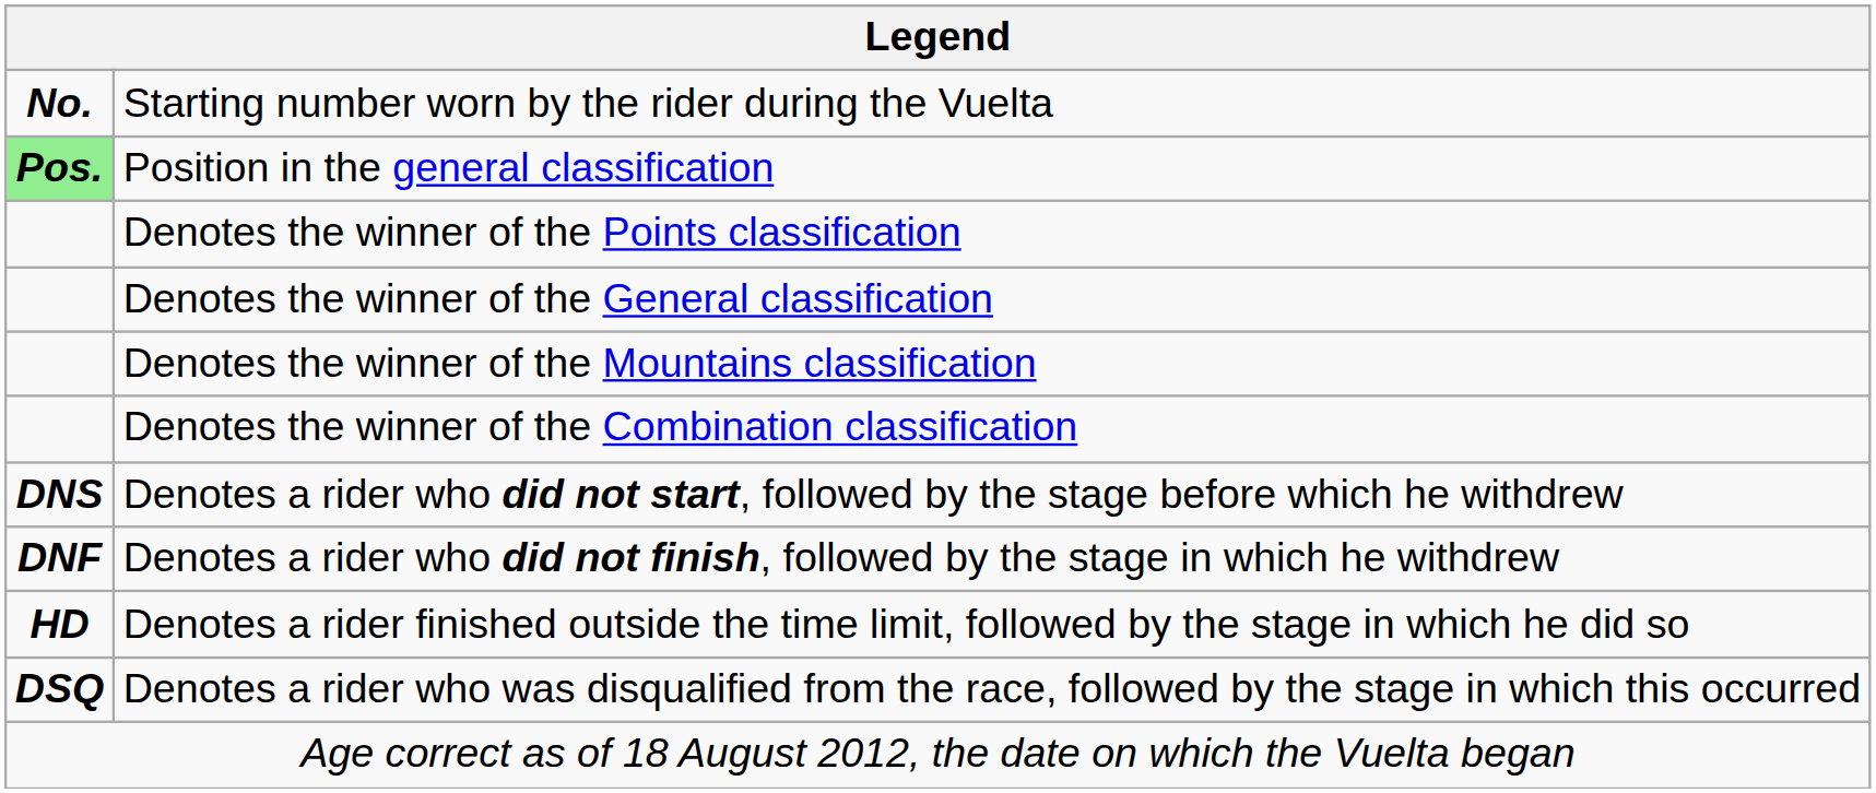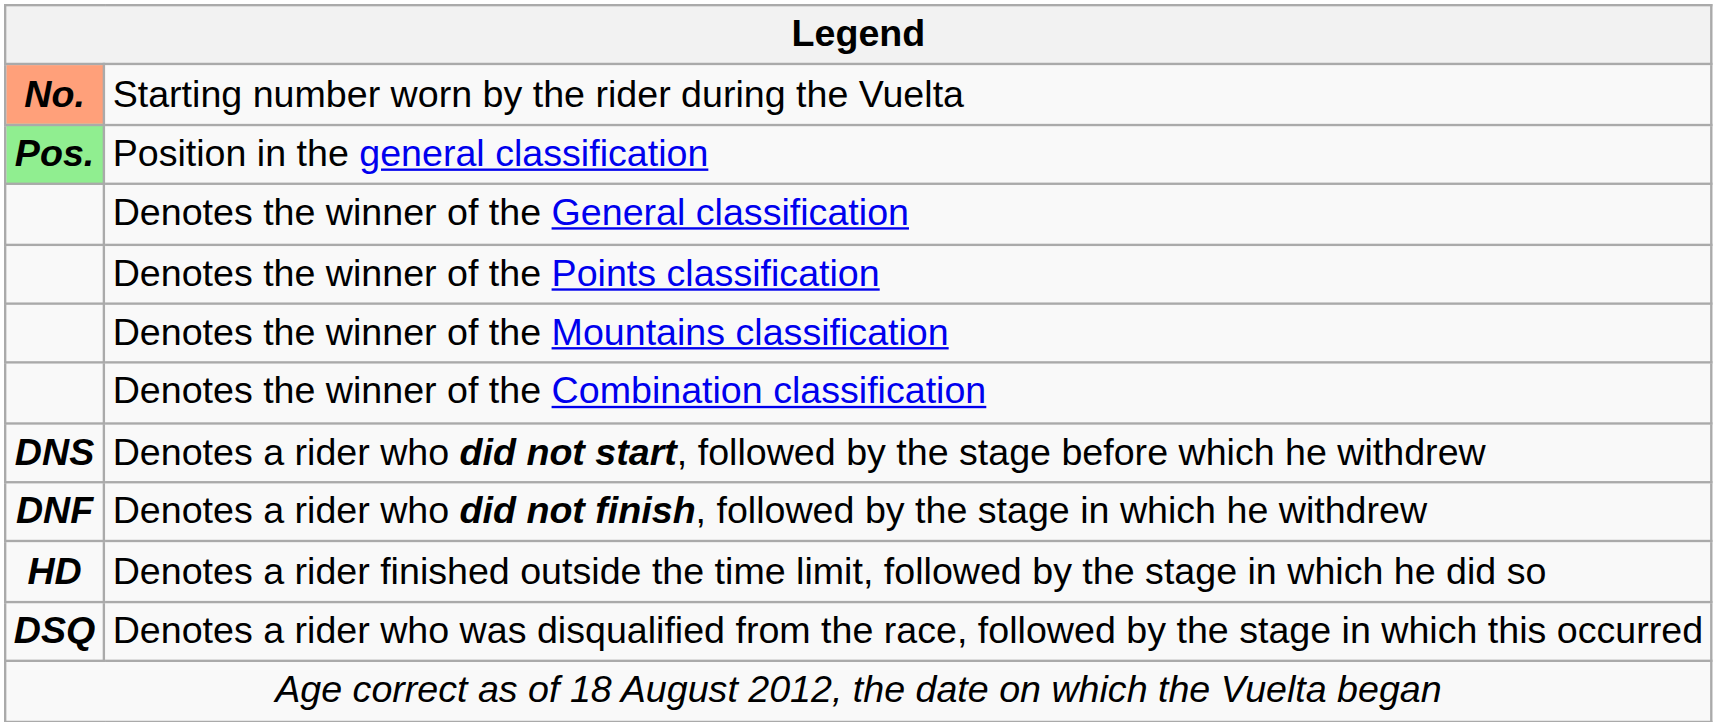 <table class="wikitable">
 <tr>
 <th colspan=2>Legend</th>
 </tr>
 <tr>
-<td align=center><strong><em>No.</em></strong></td>
+<td align=center style="background: lightsalmon;"><strong><em>No.</em></strong></td>
 <td>Starting number worn by the rider during the Vuelta</td>
 </tr>
 <tr>
 <td align=center style="background: lightgreen;"><strong><em>Pos.</em></strong></td>
 <td>Position in the <a href='#'>general classification</a></td>
 </tr>
 <tr>
 <td align=center>    </td>
-<td>Denotes the winner of the <a href='#'>Points classification</a></td>
+<td>Denotes the winner of the <a href='#'>General classification</a></td>
 </tr>
 <tr>
 <td align=center>    </td>
-<td>Denotes the winner of the <a href='#'>General classification</a></td>
+<td>Denotes the winner of the <a href='#'>Points classification</a></td>
 </tr>
 <tr>
 <td align=center>    </td>
 <td>Denotes the winner of the <a href='#'>Mountains classification</a></td>
 </tr>
 <tr>
 <td align=center>    </td>
 <td>Denotes the winner of the <a href='#'>Combination classification</a></td>
 </tr>
 <tr>
 <td align=center><strong><em>DNS</em></strong></td>
 <td>Denotes a rider who <strong><em>did not start</em></strong>, followed by the stage before which he withdrew</td>
 </tr>
 <tr>
 <td align=center><strong><em>DNF</em></strong></td>
 <td>Denotes a rider who <strong><em>did not finish</em></strong>, followed by the stage in which he withdrew</td>
 </tr>
 <tr>
 <td align=center><strong><em>HD</em></strong></td>
 <td>Denotes a rider finished outside the time limit, followed by the stage in which he did so</td>
 </tr>
 <tr>
 <td align=center><strong><em>DSQ</em></strong></td>
 <td>Denotes a rider who was disqualified from the race, followed by the stage in which this occurred</td>
 </tr>
 <tr>
 <td align=center colspan=2><em>Age correct as of 18 August 2012, the date on which the Vuelta began</em></td>
 </tr>
 </table>
